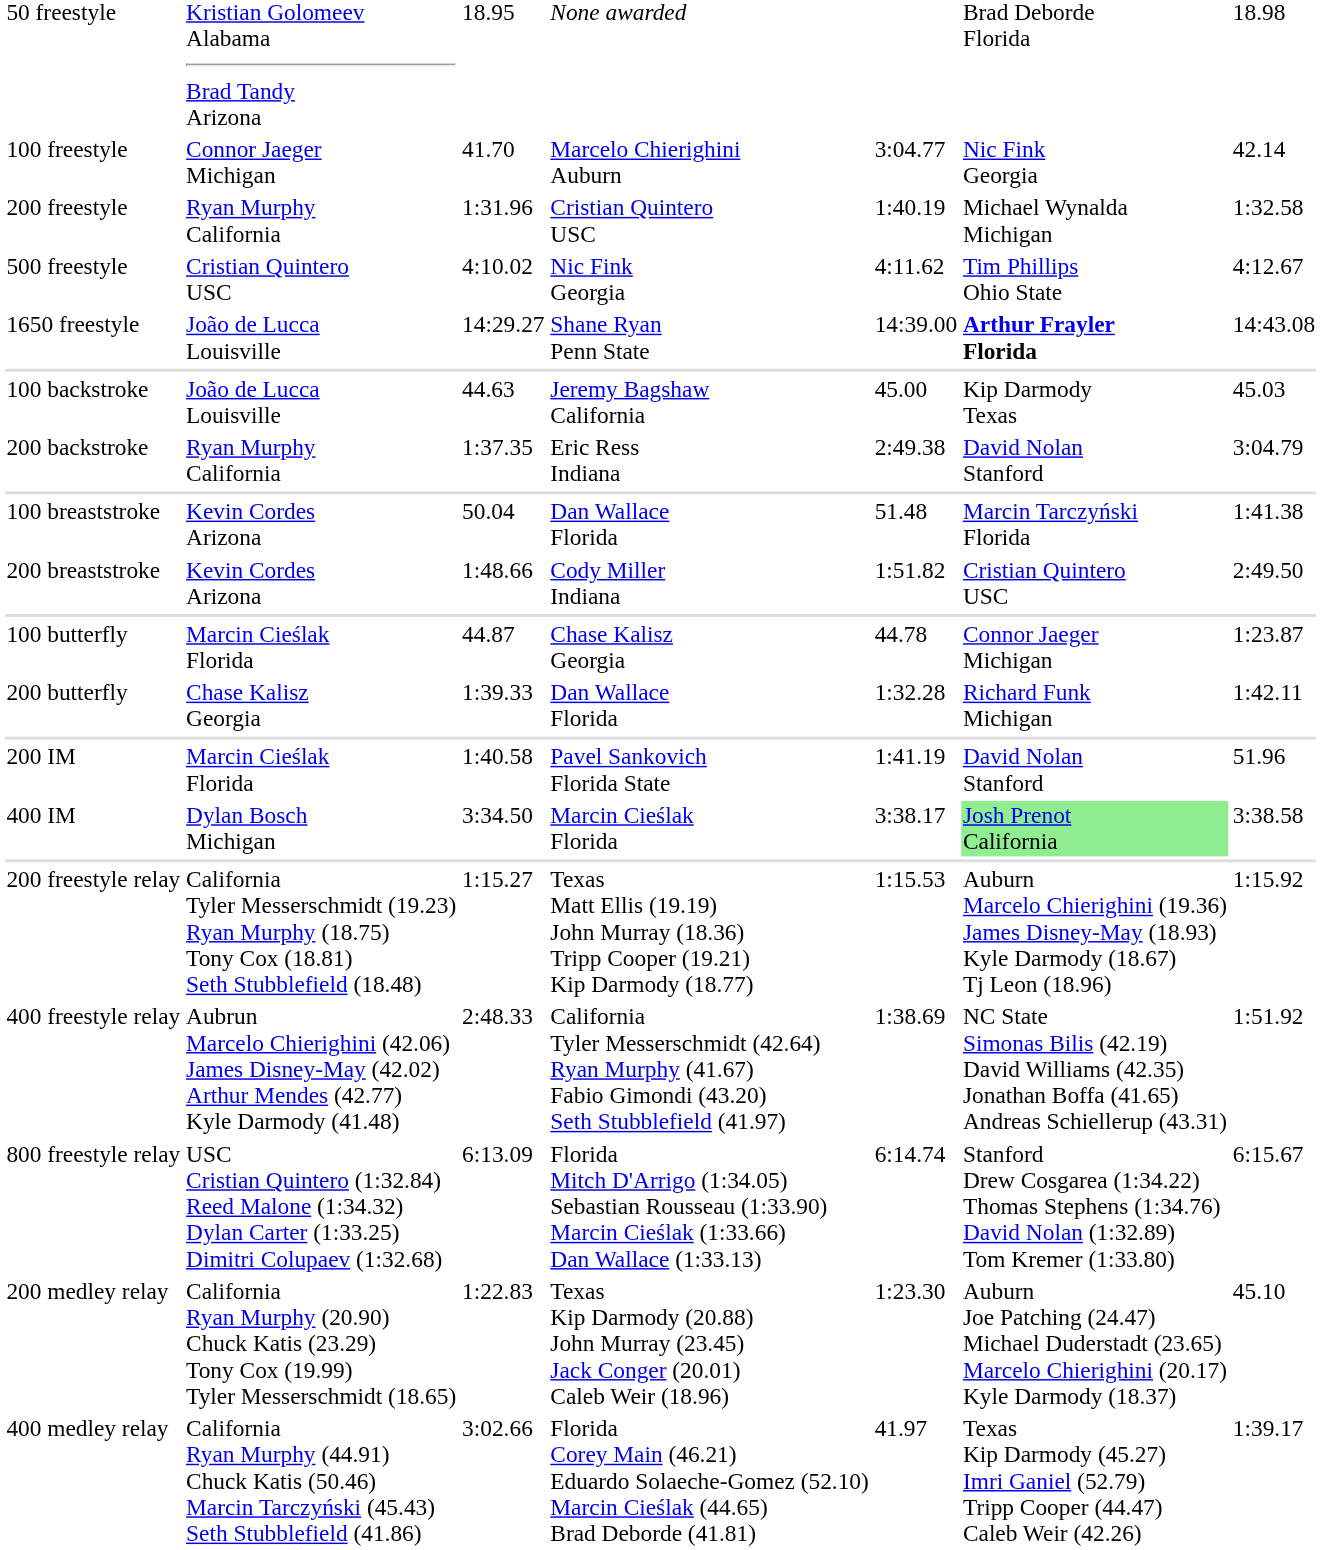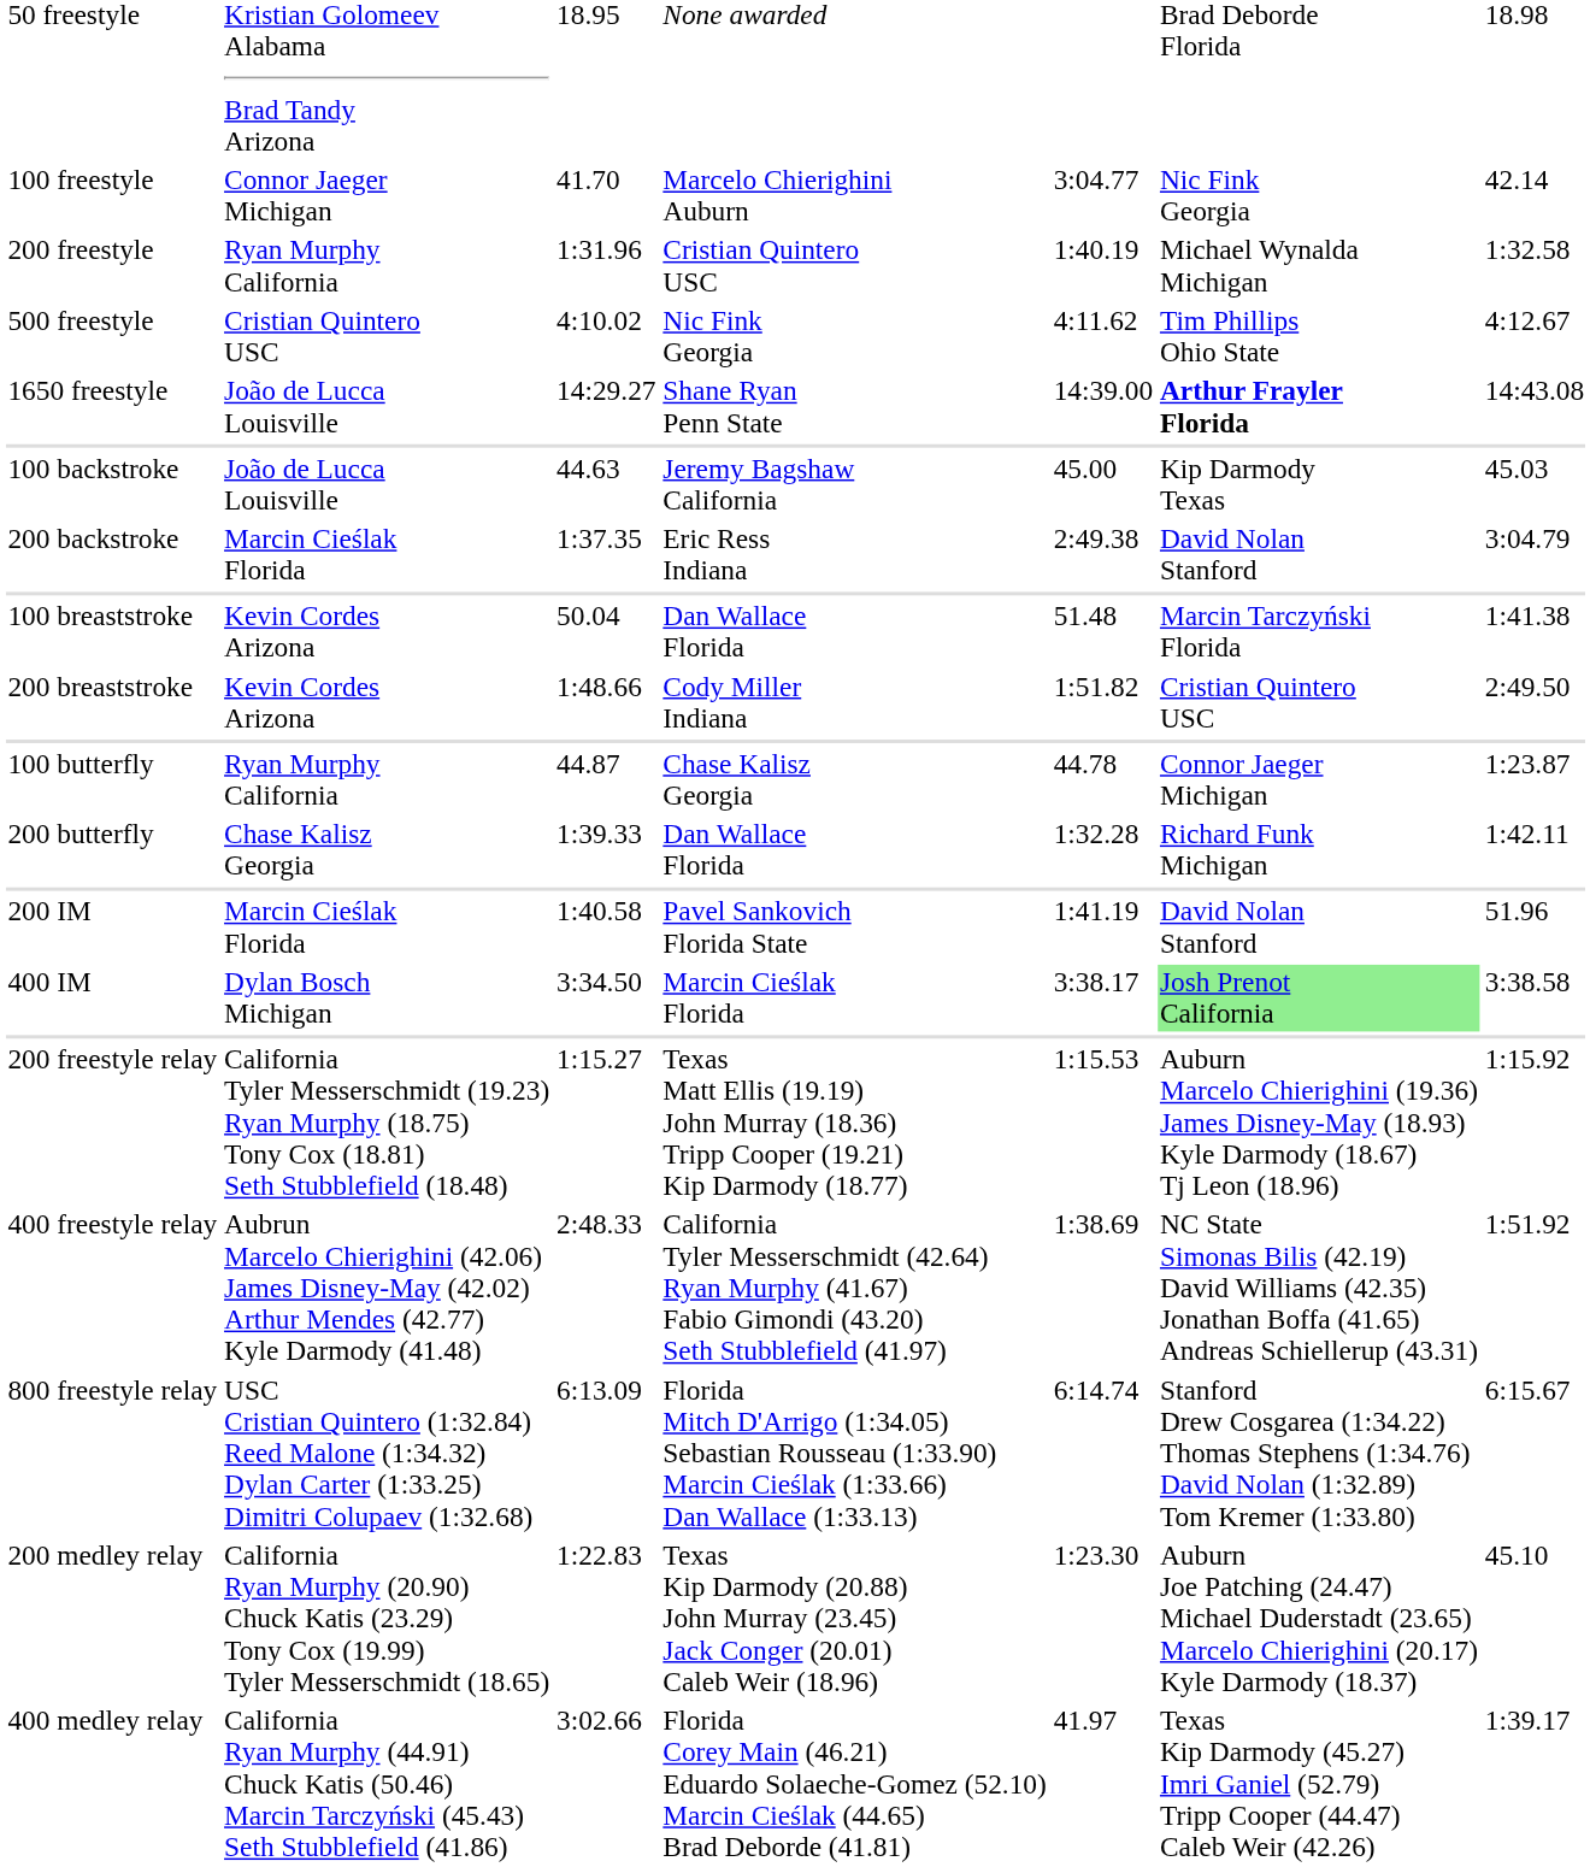 <table>
 <tr valign="top">
 <td>50 freestyle</td>
 <td><a href='#'>Kristian Golomeev</a><br> Alabama <hr> <a href='#'>Brad Tandy</a><br> Arizona</td>
 <td>18.95</td>
 <td colspan=2><em>None awarded</em></td>
 <td>Brad Deborde <br>Florida</td>
 <td>18.98</td>
 </tr>
 <tr valign="top">
 <td>100 freestyle</td>
 <td><a href='#'>Connor Jaeger</a><br> Michigan</td>
 <td>41.70</td>
 <td><a href='#'>Marcelo Chierighini</a> <br>Auburn</td>
 <td>3:04.77</td>
 <td><a href='#'>Nic Fink</a><br> Georgia</td>
 <td>42.14</td>
 </tr>
 <tr valign="top">
 <td>200 freestyle</td>
 <td><a href='#'>Ryan Murphy</a><br> California</td>
 <td>1:31.96</td>
 <td><a href='#'>Cristian Quintero</a><br>USC</td>
 <td>1:40.19</td>
 <td>Michael Wynalda<br>Michigan</td>
 <td>1:32.58</td>
 </tr>
 <tr valign="top">
 <td>500 freestyle</td>
 <td><a href='#'>Cristian Quintero</a><br> USC</td>
 <td>4:10.02</td>
 <td><a href='#'>Nic Fink</a><br> Georgia</td>
 <td>4:11.62</td>
 <td><a href='#'>Tim Phillips</a><br> Ohio State</td>
 <td>4:12.67</td>
 </tr>
 <tr valign="top">
 <td>1650 freestyle</td>
 <td><a href='#'>João de Lucca</a> <br>Louisville</td>
 <td>14:29.27</td>
 <td><a href='#'>Shane Ryan</a><br> Penn State</td>
 <td>14:39.00</td>
 <td><strong><a href='#'>Arthur Frayler</a> <br> Florida</strong></td>
 <td>14:43.08</td>
 </tr>
 <tr bgcolor=#DDDDDD>
 <td colspan=10></td>
 </tr>
 <tr valign="top">
 <td>100 backstroke</td>
 <td><a href='#'>João de Lucca</a><br>Louisville</td>
 <td>44.63</td>
 <td><a href='#'>Jeremy Bagshaw</a><br> California</td>
 <td>45.00</td>
 <td>Kip Darmody<br> Texas</td>
 <td>45.03</td>
 </tr>
 <tr valign="top">
 <td>200 backstroke</td>
-<td><a href='#'>Ryan Murphy</a><br> California</td>
+<td><a href='#'>Marcin Cieślak</a><br> Florida</td>
 <td>1:37.35</td>
 <td>Eric Ress<br> Indiana</td>
 <td>2:49.38</td>
 <td><a href='#'>David Nolan</a><br> Stanford</td>
 <td>3:04.79</td>
 </tr>
 <tr bgcolor=#DDDDDD>
 <td colspan=10></td>
 </tr>
 <tr valign="top">
 <td>100 breaststroke</td>
 <td><a href='#'>Kevin Cordes</a><br> Arizona</td>
 <td>50.04</td>
 <td><a href='#'>Dan Wallace</a><br> Florida</td>
 <td>51.48</td>
 <td><a href='#'>Marcin Tarczyński</a><br> Florida</td>
 <td>1:41.38</td>
 </tr>
 <tr valign="top">
 <td>200 breaststroke</td>
 <td><a href='#'>Kevin Cordes</a><br> Arizona</td>
 <td>1:48.66</td>
 <td><a href='#'>Cody Miller</a><br> Indiana</td>
 <td>1:51.82</td>
 <td><a href='#'>Cristian Quintero</a><br> USC</td>
 <td>2:49.50</td>
 </tr>
 <tr bgcolor=#DDDDDD>
 <td colspan=10></td>
 </tr>
 <tr valign="top">
 <td>100 butterfly</td>
-<td><a href='#'>Marcin Cieślak</a><br> Florida</td>
+<td><a href='#'>Ryan Murphy</a><br> California</td>
 <td>44.87</td>
 <td><a href='#'>Chase Kalisz</a><br> Georgia</td>
 <td>44.78</td>
 <td><a href='#'>Connor Jaeger</a> <br> Michigan</td>
 <td>1:23.87</td>
 </tr>
 <tr valign="top">
 <td>200 butterfly</td>
 <td><a href='#'>Chase Kalisz</a> <br>Georgia</td>
 <td>1:39.33</td>
 <td><a href='#'>Dan Wallace</a> <br> Florida</td>
 <td>1:32.28</td>
 <td><a href='#'>Richard Funk</a><br> Michigan</td>
 <td>1:42.11</td>
 </tr>
 <tr bgcolor=#DDDDDD>
 <td colspan=10></td>
 </tr>
 <tr valign="top">
 <td>200 IM</td>
 <td><a href='#'>Marcin Cieślak</a> <br>Florida</td>
 <td>1:40.58</td>
 <td><a href='#'>Pavel Sankovich</a><br> Florida State</td>
 <td>1:41.19</td>
 <td><a href='#'>David Nolan</a><br> Stanford</td>
 <td>51.96</td>
 </tr>
 <tr valign="top">
 <td>400 IM</td>
 <td><a href='#'>Dylan Bosch</a><br> Michigan</td>
 <td>3:34.50</td>
 <td><a href='#'>Marcin Cieślak</a><br> Florida</td>
 <td>3:38.17</td>
 <td style="background: lightgreen;"><a href='#'>Josh Prenot</a><br> California</td>
 <td>3:38.58</td>
 </tr>
 <tr bgcolor=#DDDDDD>
 <td colspan=10></td>
 </tr>
 <tr valign="top">
 <td>200 freestyle relay</td>
 <td>California<br>Tyler Messerschmidt (19.23)<br><a href='#'>Ryan Murphy</a> (18.75)<br>Tony Cox (18.81)<br><a href='#'>Seth Stubblefield</a> (18.48)</td>
 <td>1:15.27</td>
 <td>Texas<br>Matt Ellis (19.19)<br>John Murray (18.36)<br>Tripp Cooper (19.21)<br>Kip Darmody (18.77)</td>
 <td>1:15.53</td>
 <td>Auburn<br><a href='#'>Marcelo Chierighini</a> (19.36)<br><a href='#'>James Disney-May</a> (18.93)<br>Kyle Darmody (18.67)<br>Tj Leon (18.96)</td>
 <td>1:15.92</td>
 </tr>
 <tr valign="top">
 <td>400 freestyle relay</td>
 <td>Aubrun<br><a href='#'>Marcelo Chierighini</a> (42.06)<br><a href='#'>James Disney-May</a> (42.02)<br><a href='#'>Arthur Mendes</a> (42.77)<br>Kyle Darmody (41.48)</td>
 <td>2:48.33</td>
 <td>California<br>Tyler Messerschmidt (42.64)<br><a href='#'>Ryan Murphy</a> (41.67)<br>Fabio Gimondi (43.20)<br><a href='#'>Seth Stubblefield</a> (41.97)</td>
 <td>1:38.69</td>
 <td>NC State<br><a href='#'>Simonas Bilis</a> (42.19)<br>David Williams (42.35)<br>Jonathan Boffa (41.65)<br>Andreas Schiellerup (43.31)</td>
 <td>1:51.92</td>
 </tr>
 <tr valign="top">
 <td>800 freestyle relay</td>
 <td>USC <br><a href='#'>Cristian Quintero</a> (1:32.84)<br><a href='#'>Reed Malone</a> (1:34.32)<br><a href='#'>Dylan Carter</a> (1:33.25)<br><a href='#'>Dimitri Colupaev</a> (1:32.68)</td>
 <td>6:13.09</td>
 <td>Florida<br><a href='#'>Mitch D'Arrigo</a> (1:34.05)<br>Sebastian Rousseau (1:33.90)<br><a href='#'>Marcin Cieślak</a> (1:33.66)<br><a href='#'>Dan Wallace</a> (1:33.13)</td>
 <td>6:14.74</td>
 <td>Stanford<br>Drew Cosgarea (1:34.22)<br>Thomas Stephens (1:34.76)<br><a href='#'>David Nolan</a> (1:32.89)<br>Tom Kremer (1:33.80)</td>
 <td>6:15.67</td>
 </tr>
 <tr valign="top">
 <td>200 medley relay</td>
 <td>California<br><a href='#'>Ryan Murphy</a> (20.90)<br>Chuck Katis (23.29)<br>Tony Cox (19.99)<br>Tyler Messerschmidt (18.65)</td>
 <td>1:22.83</td>
 <td>Texas<br>Kip Darmody (20.88)<br>John Murray (23.45)<br><a href='#'>Jack Conger</a> (20.01)<br>Caleb Weir (18.96)</td>
 <td>1:23.30</td>
 <td>Auburn<br>Joe Patching (24.47)<br>Michael Duderstadt (23.65)<br><a href='#'>Marcelo Chierighini</a> (20.17)<br>Kyle Darmody (18.37)</td>
 <td>45.10</td>
 </tr>
 <tr valign="top">
 <td>400 medley relay</td>
 <td>California<br><a href='#'>Ryan Murphy</a> (44.91)<br>Chuck Katis (50.46)<br><a href='#'>Marcin Tarczyński</a> (45.43)<br><a href='#'>Seth Stubblefield</a> (41.86)</td>
 <td>3:02.66</td>
 <td>Florida<br><a href='#'>Corey Main</a> (46.21)<br>Eduardo Solaeche-Gomez (52.10)<br><a href='#'>Marcin Cieślak</a> (44.65)<br>Brad Deborde (41.81)</td>
 <td>41.97</td>
 <td>Texas<br>Kip Darmody (45.27)<br><a href='#'>Imri Ganiel</a> (52.79)<br>Tripp Cooper (44.47)<br>Caleb Weir (42.26)</td>
 <td>1:39.17</td>
 </tr>
 </table>
